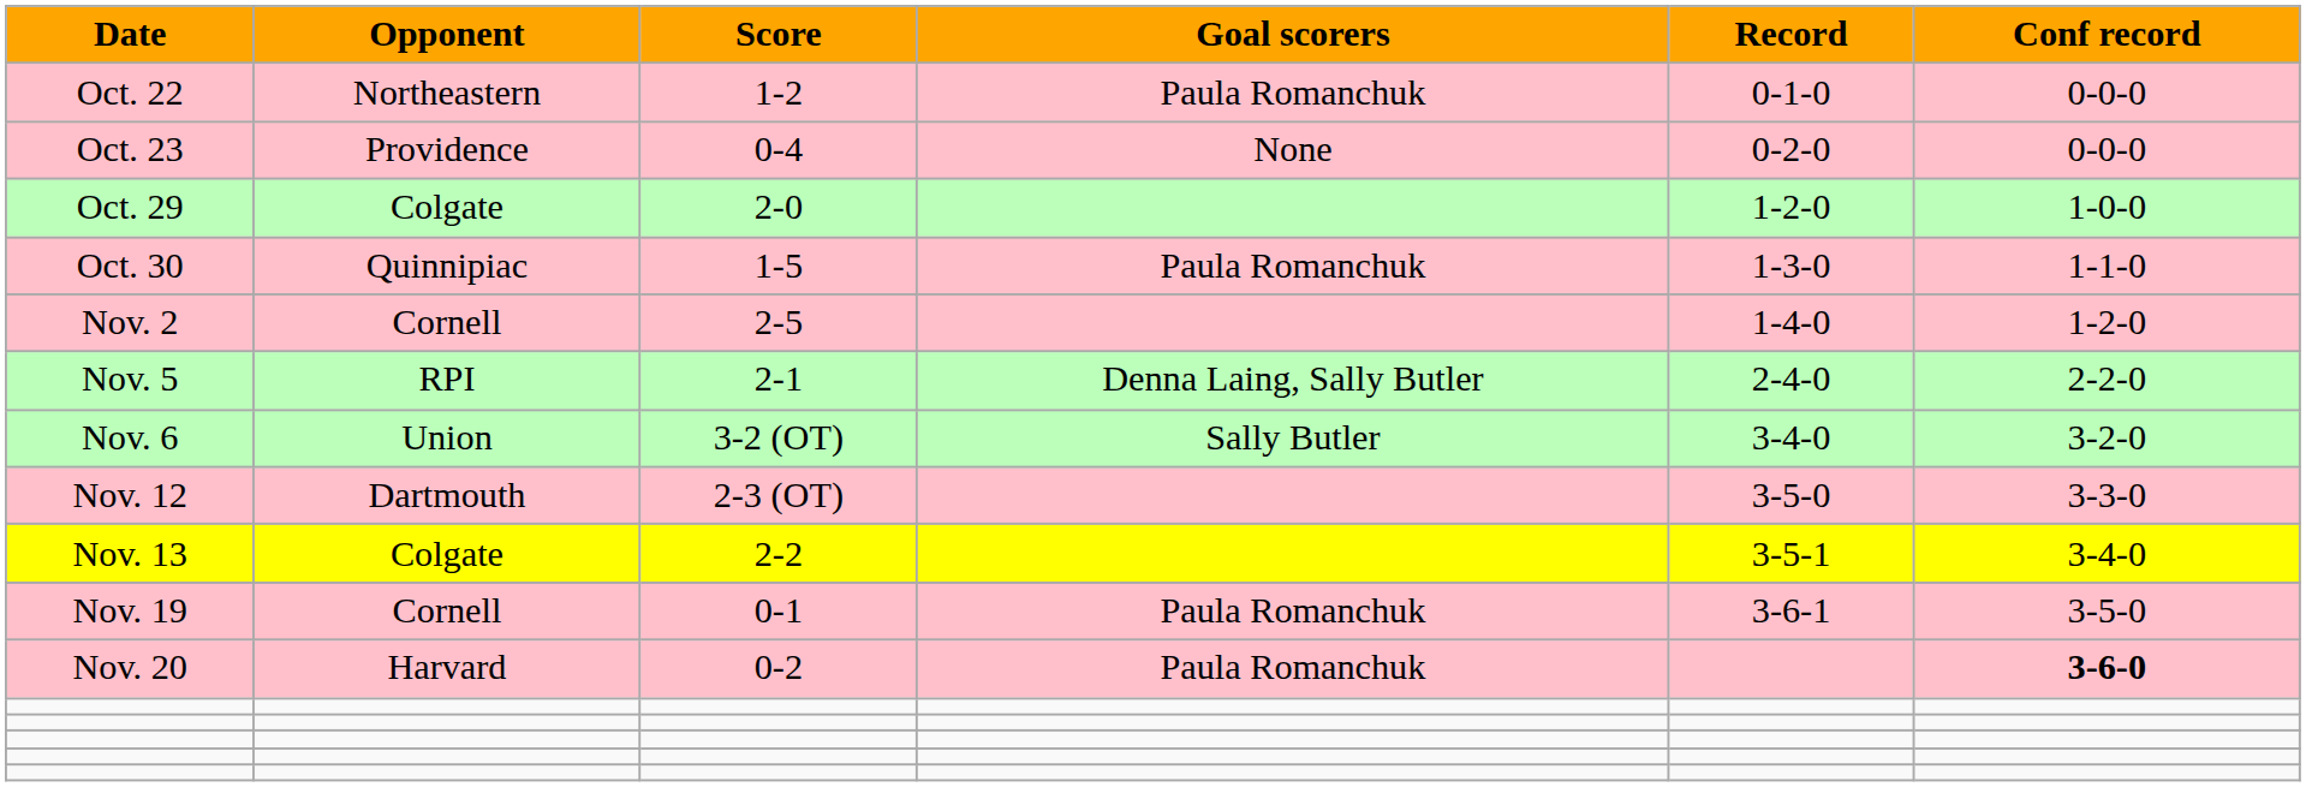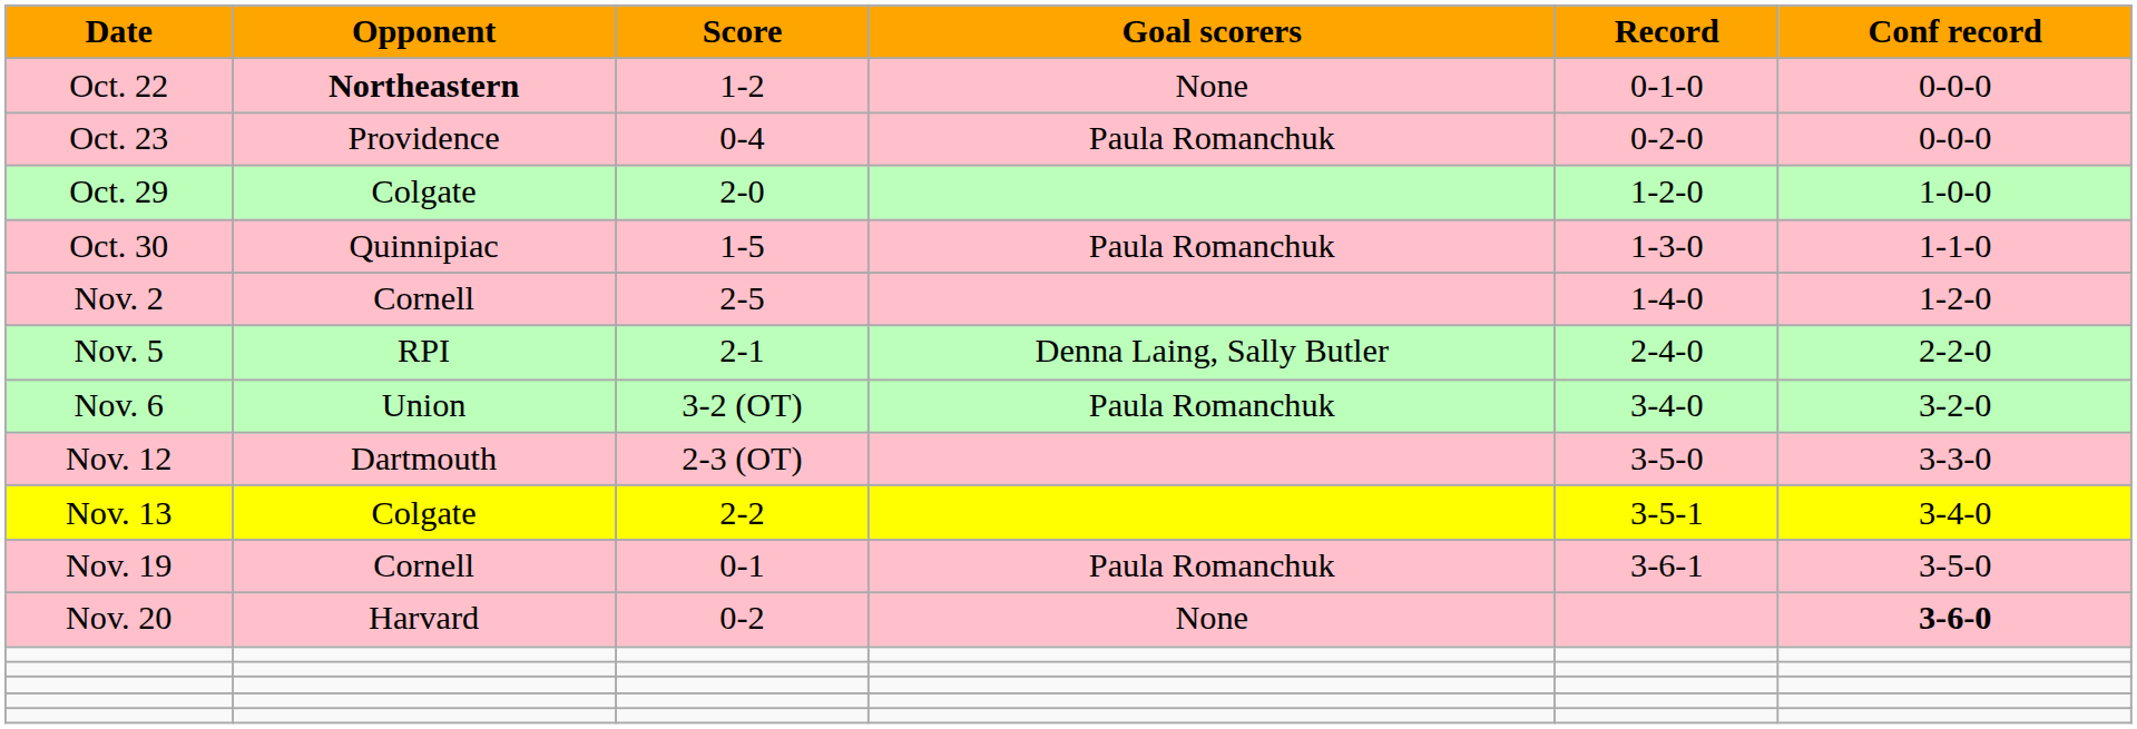 <table class="wikitable" width="80%">
 <tr align="center"  style=" background:orange; color:black;">
 <td><strong>Date</strong></td>
 <td><strong>Opponent</strong></td>
 <td><strong>Score</strong></td>
 <td><strong>Goal scorers</strong></td>
 <td><strong>Record</strong></td>
 <td><strong>Conf record</strong></td>
 </tr>
 <tr align="center" bgcolor="pink">
 <td>Oct. 22</td>
-<td>Northeastern</td>
+<td><strong>Northeastern</strong></td>
 <td>1-2</td>
-<td>Paula Romanchuk</td>
+<td>None</td>
 <td>0-1-0</td>
 <td>0-0-0</td>
 </tr>
 <tr align="center" bgcolor="pink">
 <td>Oct. 23</td>
 <td>Providence</td>
 <td>0-4</td>
-<td>None</td>
+<td>Paula Romanchuk</td>
 <td>0-2-0</td>
 <td>0-0-0</td>
 </tr>
 <tr align="center" bgcolor="bbffbb">
 <td>Oct. 29</td>
 <td>Colgate</td>
 <td>2-0</td>
 <td></td>
 <td>1-2-0</td>
 <td>1-0-0</td>
 </tr>
 <tr align="center" bgcolor="pink">
 <td>Oct. 30</td>
 <td>Quinnipiac</td>
 <td>1-5</td>
 <td>Paula Romanchuk</td>
 <td>1-3-0</td>
 <td>1-1-0</td>
 </tr>
 <tr align="center" bgcolor="pink">
 <td>Nov. 2</td>
 <td>Cornell</td>
 <td>2-5</td>
 <td></td>
 <td>1-4-0</td>
 <td>1-2-0</td>
 </tr>
 <tr align="center" bgcolor="bbffbb">
 <td>Nov. 5</td>
 <td>RPI</td>
 <td>2-1</td>
 <td>Denna Laing, Sally Butler</td>
 <td>2-4-0</td>
 <td>2-2-0</td>
 </tr>
 <tr align="center" bgcolor="bbffbb">
 <td>Nov. 6</td>
 <td>Union</td>
 <td>3-2 (OT)</td>
-<td>Sally Butler</td>
+<td>Paula Romanchuk</td>
 <td>3-4-0</td>
 <td>3-2-0</td>
 </tr>
 <tr align="center" bgcolor="pink">
 <td>Nov. 12</td>
 <td>Dartmouth</td>
 <td>2-3 (OT)</td>
 <td></td>
 <td>3-5-0</td>
 <td>3-3-0</td>
 </tr>
 <tr align="center" bgcolor="yellow">
 <td>Nov. 13</td>
 <td>Colgate</td>
 <td>2-2</td>
 <td></td>
 <td>3-5-1</td>
 <td>3-4-0</td>
 </tr>
 <tr align="center" bgcolor="pink">
 <td>Nov. 19</td>
 <td>Cornell</td>
 <td>0-1</td>
 <td>Paula Romanchuk</td>
 <td>3-6-1</td>
 <td>3-5-0</td>
 </tr>
 <tr align="center" bgcolor="pink">
 <td>Nov. 20</td>
 <td>Harvard</td>
 <td>0-2</td>
-<td>Paula Romanchuk</td>
+<td>None</td>
 <td></td>
 <td><strong>3-6-0</strong></td>
 </tr>
 <tr align="center" bgcolor="">
 <td></td>
 <td></td>
 <td></td>
 <td></td>
 <td></td>
 <td></td>
 </tr>
 <tr align="center" bgcolor="">
 <td></td>
 <td></td>
 <td></td>
 <td></td>
 <td></td>
 <td></td>
 </tr>
 <tr align="center" bgcolor="">
 <td></td>
 <td></td>
 <td></td>
 <td></td>
 <td></td>
 <td></td>
 </tr>
 <tr align="center" bgcolor="">
 <td></td>
 <td></td>
 <td></td>
 <td></td>
 <td></td>
 <td></td>
 </tr>
 <tr align="center" bgcolor="">
 <td></td>
 <td></td>
 <td></td>
 <td></td>
 <td></td>
 <td></td>
 </tr>
 </table>
